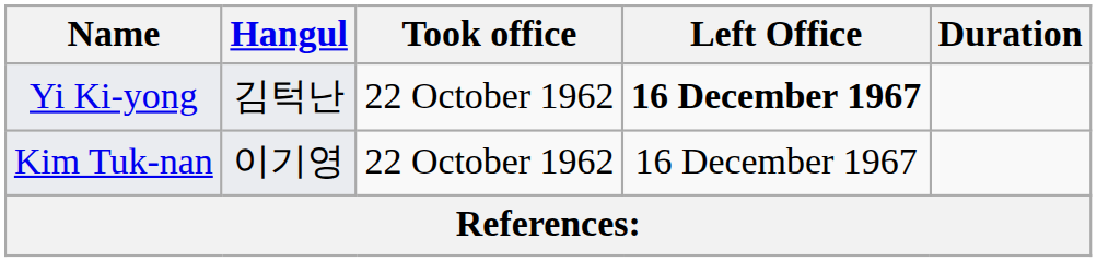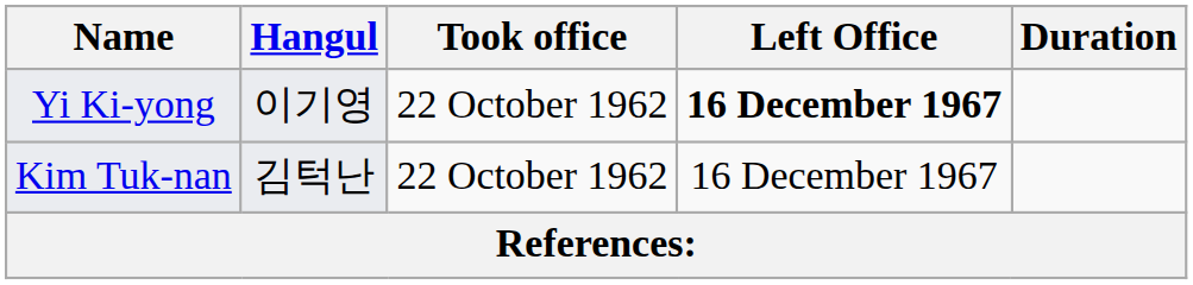 <table class="wikitable sortable" style=text-align:center>
 <tr>
 <th>Name</th>
 <th class="unsortable"><a href='#'>Hangul</a></th>
 <th>Took office</th>
 <th>Left Office</th>
 <th>Duration</th>
 </tr>
 <tr>
 <td bgcolor = #EAECF0><a href='#'>Yi Ki-yong</a></td>
-<td bgcolor = #EAECF0>김턱난</td>
+<td bgcolor = #EAECF0>이기영</td>
 <td>22 October 1962</td>
 <td><strong>16 December 1967</strong></td>
 <td></td>
 </tr>
 <tr>
 <td bgcolor = #EAECF0><a href='#'>Kim Tuk-nan</a></td>
-<td bgcolor = #EAECF0>이기영</td>
+<td bgcolor = #EAECF0>김턱난</td>
 <td>22 October 1962</td>
 <td>16 December 1967</td>
 <td></td>
 </tr>
 <tr class=sortbottom>
 <th colspan="5" unsortable><strong>References:</strong><br></th>
 </tr>
 </table>
